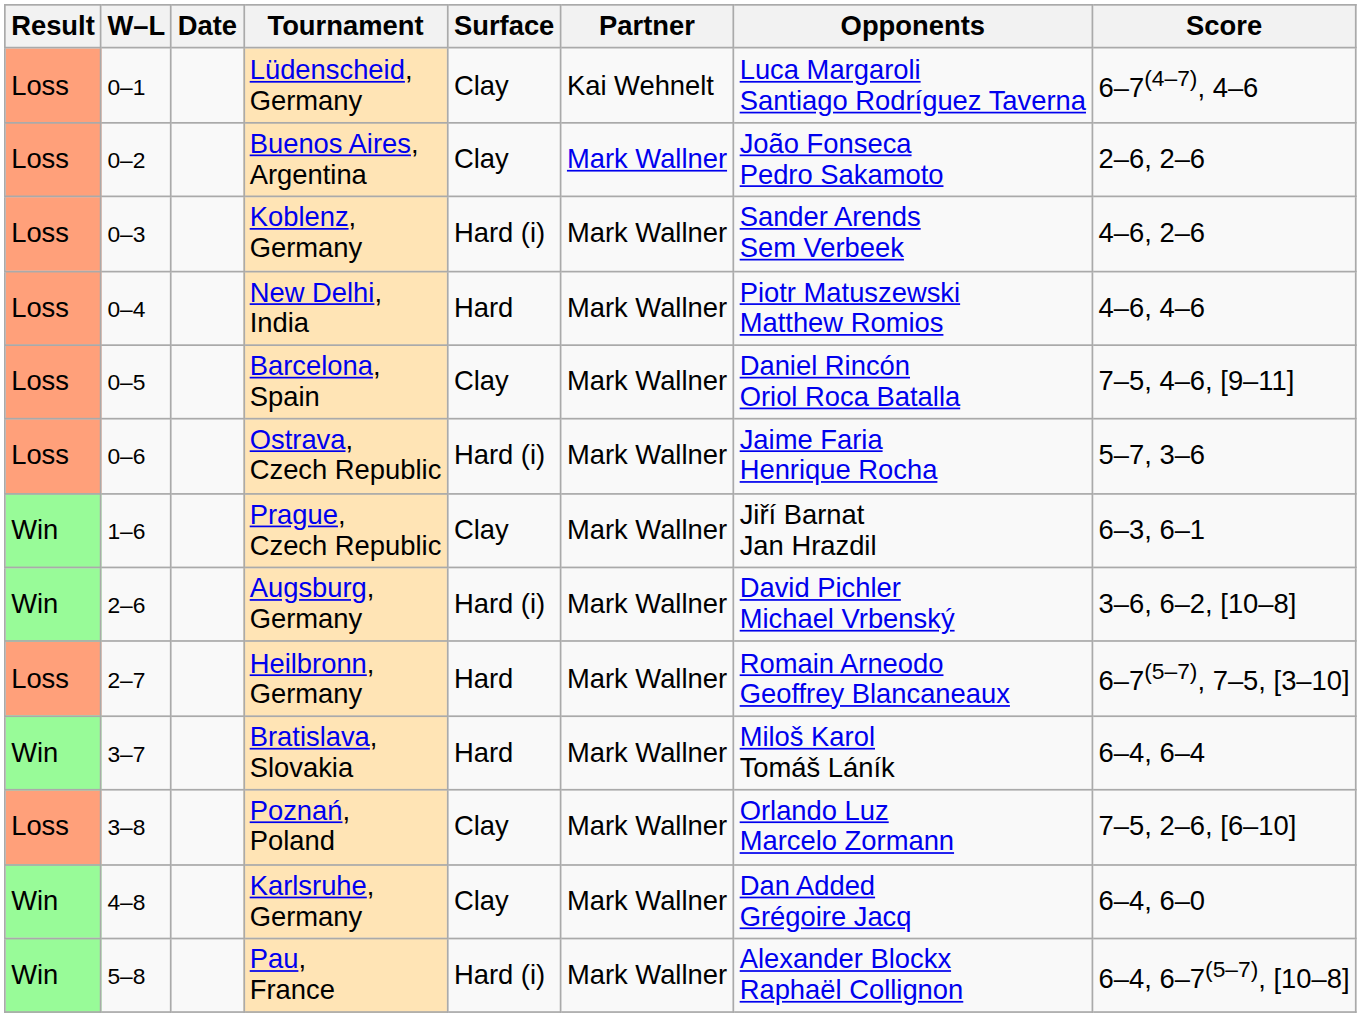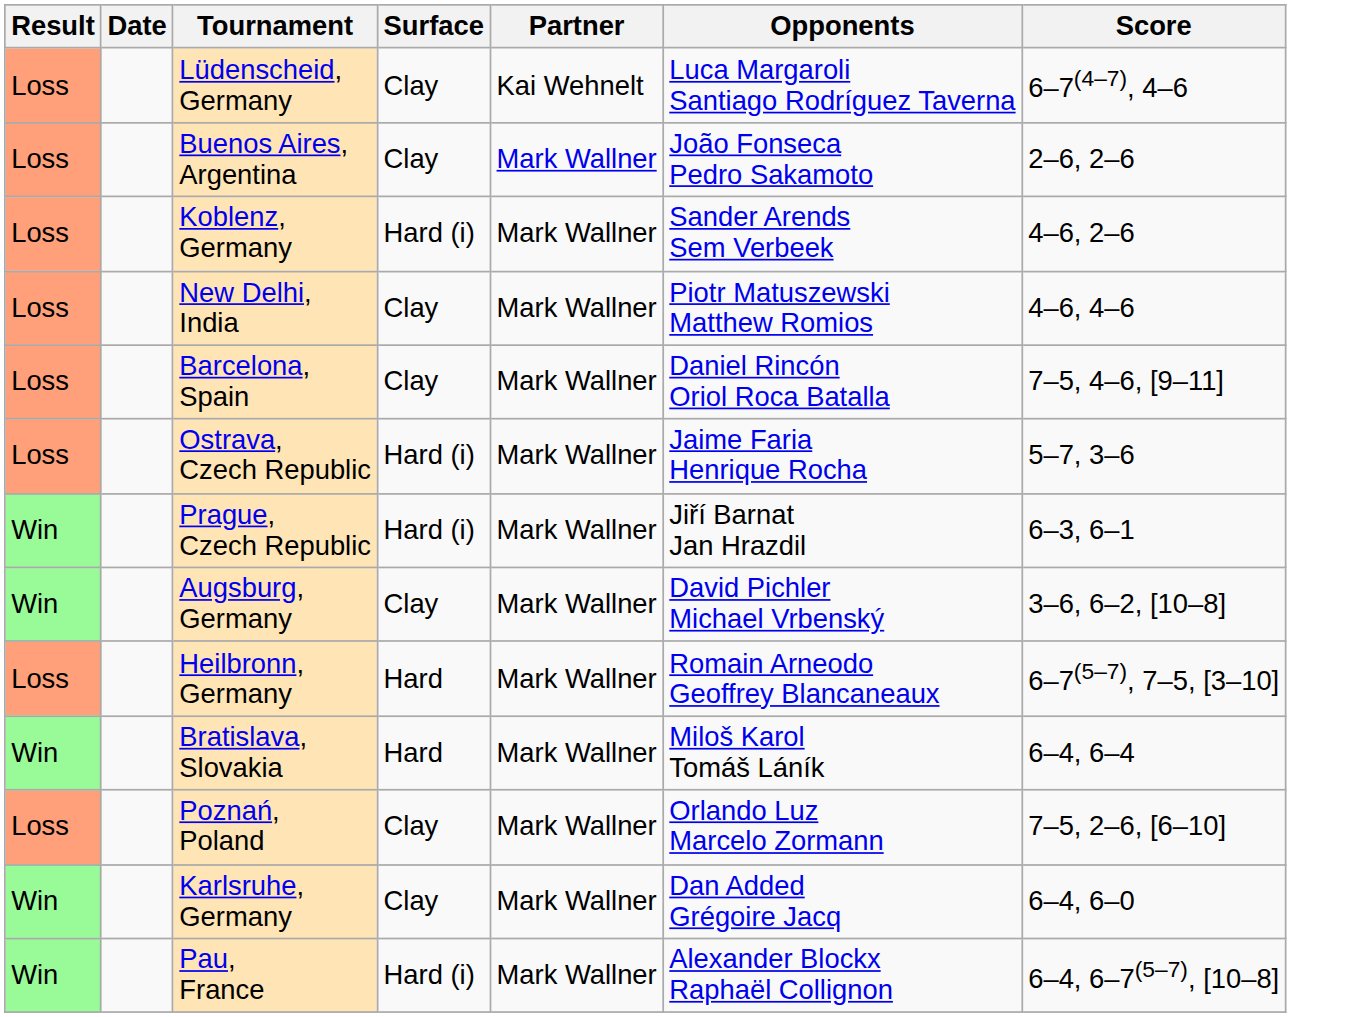 <table class="sortable wikitable nowrap">
 <tr>
 <th>Result</th>
-<th class="unsortable">W–L</th>
 <th>Date</th>
 <th>Tournament</th>
 <th>Surface</th>
 <th>Partner</th>
 <th>Opponents</th>
 <th class="unsortable">Score</th>
 </tr>
 <tr>
 <td bgcolor=ffa07a>Loss</td>
-<td><small>0–1</small></td>
 <td><a href='#'></a></td>
 <td bgcolor=ffe4b5><a href='#'>Lüdenscheid</a>, <br> Germany</td>
 <td>Clay</td>
 <td> Kai Wehnelt</td>
 <td> <a href='#'>Luca Margaroli</a> <br>  <a href='#'>Santiago Rodríguez Taverna</a></td>
 <td>6–7<sup>(4–7)</sup>, 4–6</td>
 </tr>
 <tr>
 <td bgcolor=ffa07a>Loss</td>
-<td><small>0–2</small></td>
 <td><a href='#'></a></td>
 <td bgcolor=ffe4b5><a href='#'>Buenos Aires</a>, <br> Argentina</td>
 <td>Clay</td>
 <td> <a href='#'>Mark Wallner</a></td>
 <td> <a href='#'>João Fonseca</a> <br>  <a href='#'>Pedro Sakamoto</a></td>
 <td>2–6, 2–6</td>
 </tr>
 <tr>
 <td bgcolor=ffa07a>Loss</td>
-<td><small>0–3</small></td>
 <td><a href='#'></a></td>
 <td bgcolor=ffe4b5><a href='#'>Koblenz</a>, <br> Germany</td>
 <td>Hard (i)</td>
 <td> Mark Wallner</td>
 <td> <a href='#'>Sander Arends</a> <br>  <a href='#'>Sem Verbeek</a></td>
 <td>4–6, 2–6</td>
 </tr>
 <tr>
 <td bgcolor=ffa07a>Loss</td>
-<td><small>0–4</small></td>
 <td><a href='#'></a></td>
 <td bgcolor=ffe4b5><a href='#'>New Delhi</a>, <br> India</td>
-<td>Hard</td>
+<td>Clay</td>
 <td> Mark Wallner</td>
 <td> <a href='#'>Piotr Matuszewski</a> <br>  <a href='#'>Matthew Romios</a></td>
 <td>4–6, 4–6</td>
 </tr>
 <tr>
 <td bgcolor=ffa07a>Loss</td>
-<td><small>0–5</small></td>
 <td><a href='#'></a></td>
 <td bgcolor=ffe4b5><a href='#'>Barcelona</a>, <br> Spain</td>
 <td>Clay</td>
 <td> Mark Wallner</td>
 <td> <a href='#'>Daniel Rincón</a> <br>  <a href='#'>Oriol Roca Batalla</a></td>
 <td>7–5, 4–6, [9–11]</td>
 </tr>
 <tr>
 <td bgcolor=ffa07a>Loss</td>
-<td><small>0–6</small></td>
 <td><a href='#'></a></td>
 <td bgcolor=ffe4b5><a href='#'>Ostrava</a>, <br> Czech Republic</td>
 <td>Hard (i)</td>
 <td> Mark Wallner</td>
 <td> <a href='#'>Jaime Faria</a> <br>  <a href='#'>Henrique Rocha</a></td>
 <td>5–7, 3–6</td>
 </tr>
 <tr>
 <td bgcolor=98fb98>Win</td>
-<td><small>1–6</small></td>
 <td><a href='#'></a></td>
 <td bgcolor=ffe4b5><a href='#'>Prague</a>, <br> Czech Republic</td>
-<td>Clay</td>
+<td>Hard (i)</td>
 <td> Mark Wallner</td>
 <td> Jiří Barnat <br>  Jan Hrazdil</td>
 <td>6–3, 6–1</td>
 </tr>
 <tr>
 <td bgcolor=98fb98>Win</td>
-<td><small>2–6</small></td>
 <td><a href='#'></a></td>
 <td bgcolor=ffe4b5><a href='#'>Augsburg</a>, <br> Germany</td>
-<td>Hard (i)</td>
+<td>Clay</td>
 <td> Mark Wallner</td>
 <td> <a href='#'>David Pichler</a> <br>  <a href='#'>Michael Vrbenský</a></td>
 <td>3–6, 6–2, [10–8]</td>
 </tr>
 <tr>
 <td bgcolor=ffa07a>Loss</td>
-<td><small>2–7</small></td>
 <td><a href='#'></a></td>
 <td bgcolor=ffe4b5><a href='#'>Heilbronn</a>, <br> Germany</td>
 <td>Hard</td>
 <td> Mark Wallner</td>
 <td> <a href='#'>Romain Arneodo</a> <br>  <a href='#'>Geoffrey Blancaneaux</a></td>
 <td>6–7<sup>(5–7)</sup>, 7–5, [3–10]</td>
 </tr>
 <tr>
 <td bgcolor=98fb98>Win</td>
-<td><small>3–7</small></td>
 <td><a href='#'></a></td>
 <td bgcolor=ffe4b5><a href='#'>Bratislava</a>, <br> Slovakia</td>
 <td>Hard</td>
 <td> Mark Wallner</td>
 <td> <a href='#'>Miloš Karol</a> <br>  Tomáš Láník</td>
 <td>6–4, 6–4</td>
 </tr>
 <tr>
 <td bgcolor=ffa07a>Loss</td>
-<td><small>3–8</small></td>
 <td><a href='#'></a></td>
 <td bgcolor=ffe4b5><a href='#'>Poznań</a>, <br> Poland</td>
 <td>Clay</td>
 <td> Mark Wallner</td>
 <td> <a href='#'>Orlando Luz</a> <br>  <a href='#'>Marcelo Zormann</a></td>
 <td>7–5, 2–6, [6–10]</td>
 </tr>
 <tr>
 <td bgcolor=98fb98>Win</td>
-<td><small>4–8</small></td>
 <td><a href='#'></a></td>
 <td bgcolor=ffe4b5><a href='#'>Karlsruhe</a>, <br> Germany</td>
 <td>Clay</td>
 <td> Mark Wallner</td>
 <td> <a href='#'>Dan Added</a> <br>  <a href='#'>Grégoire Jacq</a></td>
 <td>6–4, 6–0</td>
 </tr>
 <tr>
 <td bgcolor=98fb98>Win</td>
-<td><small>5–8</small></td>
 <td><a href='#'></a></td>
 <td bgcolor=ffe4b5><a href='#'>Pau</a>, <br> France</td>
 <td>Hard (i)</td>
 <td> Mark Wallner</td>
 <td> <a href='#'>Alexander Blockx</a> <br>  <a href='#'>Raphaël Collignon</a></td>
 <td>6–4, 6–7<sup>(5–7)</sup>, [10–8]</td>
 </tr>
 </table>
